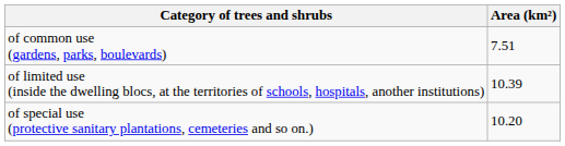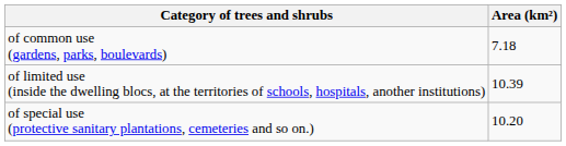 <table class="wikitable" |>
 <tr>
 <th>Category of trees and shrubs</th>
 <th>Area (km²)</th>
 </tr>
 <tr>
 <td>of common use<br>(<a href='#'>gardens</a>, <a href='#'>parks</a>, <a href='#'>boulevards</a>)</td>
-<td>7.51</td>
+<td>7.18</td>
 </tr>
 <tr>
 <td>of limited use<br>(inside the dwelling blocs, at the territories of <a href='#'>schools</a>, <a href='#'>hospitals</a>, another institutions)</td>
 <td>10.39</td>
 </tr>
 <tr>
 <td>of special use<br>(<a href='#'>protective sanitary plantations</a>, <a href='#'>cemeteries</a> and so on.)</td>
 <td>10.20</td>
 </tr>
 </table>
